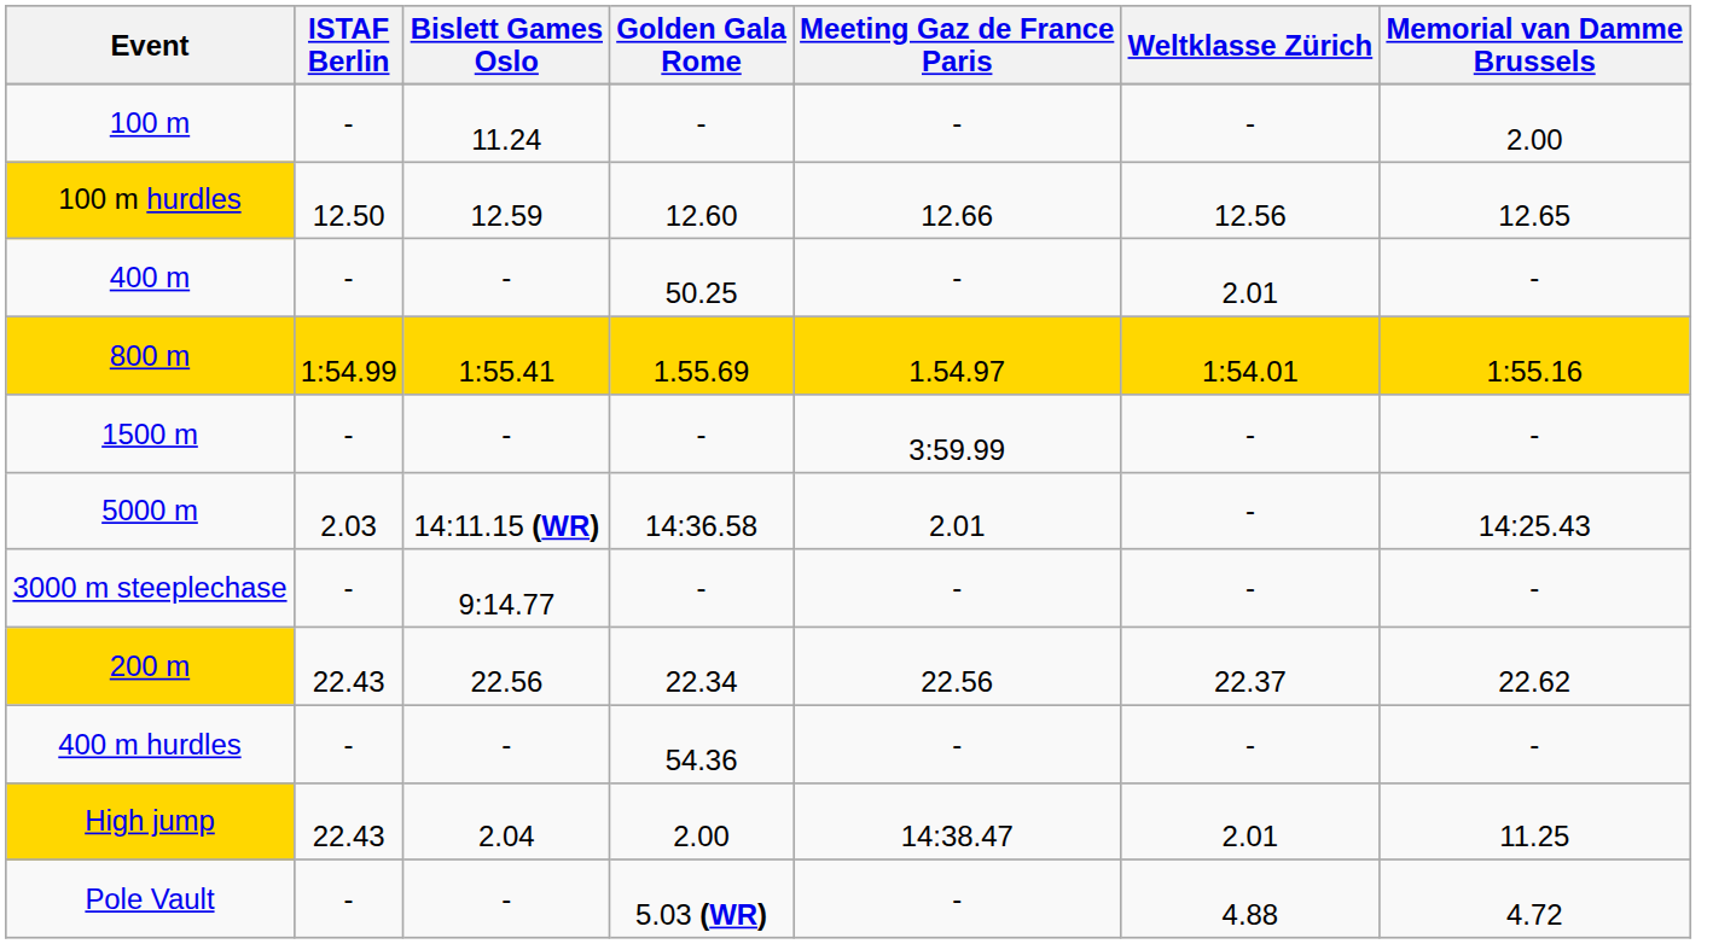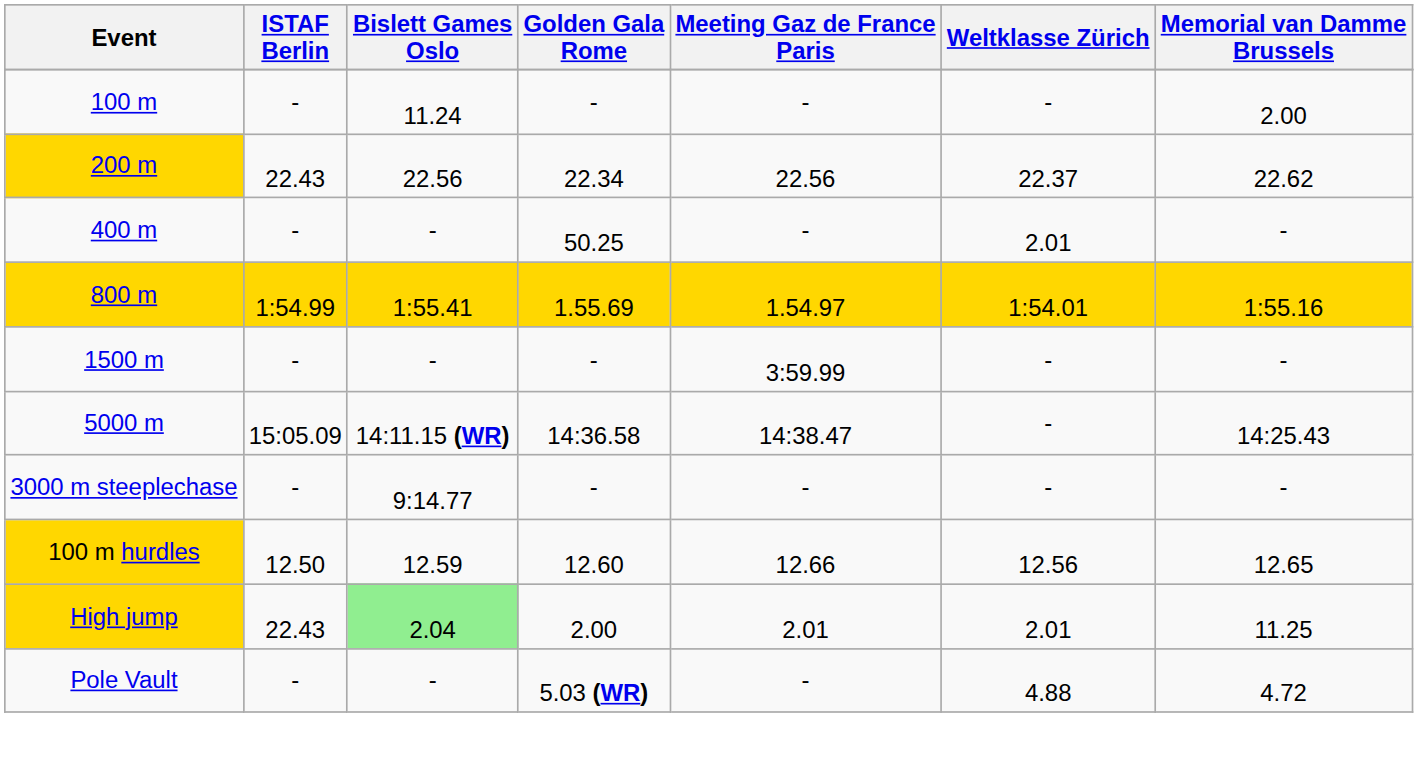 <table class="wikitable" style="text-align:center; font-size:90%">
 <tr>
 <th align="center"><strong>Event</strong></th>
 <th align="center"><strong><a href='#'>ISTAF</a><br><a href='#'>Berlin</a></strong></th>
 <th align="center"><strong><a href='#'>Bislett Games</a><br><a href='#'>Oslo</a></strong></th>
 <th align="center"><strong><a href='#'>Golden Gala</a><br><a href='#'>Rome</a></strong></th>
 <th align="center"><strong><a href='#'>Meeting Gaz de France</a><br><a href='#'>Paris</a></strong></th>
 <th align="center"><strong><a href='#'>Weltklasse Zürich</a></strong></th>
 <th align="center"><strong><a href='#'>Memorial van Damme</a><br><a href='#'>Brussels</a></strong></th>
 </tr>
 <tr>
 </tr>
 <tr>
 <td><a href='#'>100 m</a></td>
 <td> - </td>
 <td><br> 11.24</td>
 <td> - </td>
 <td> - </td>
 <td> - </td>
 <td><br> 2.00</td>
 </tr>
 <tr>
-<td bgcolor="gold">100 m <a href='#'>hurdles</a></td>
-<td><br> 12.50</td>
-<td><br> 12.59</td>
-<td><br> 12.60</td>
-<td><br> 12.66</td>
-<td><br> 12.56</td>
-<td><br> 12.65</td>
+<td bgcolor="gold"><a href='#'>200 m</a></td>
+<td><br> 22.43</td>
+<td><br> 22.56</td>
+<td><br> 22.34</td>
+<td><br> 22.56</td>
+<td><br> 22.37</td>
+<td><br> 22.62</td>
 </tr>
 <tr>
 <td><a href='#'>400 m</a></td>
 <td> - </td>
 <td> - </td>
 <td><br> 50.25</td>
 <td> - </td>
 <td><br> 2.01</td>
 <td> - </td>
 </tr>
 <tr>
 <td bgcolor="gold"><a href='#'>800 m</a></td>
 <td bgcolor="gold"><br> 1:54.99</td>
 <td bgcolor="gold"><br> 1:55.41</td>
 <td bgcolor="gold"><br> 1.55.69</td>
 <td bgcolor="gold"><br> 1.54.97</td>
 <td bgcolor="gold"><br> 1:54.01</td>
 <td bgcolor="gold"><br> 1:55.16</td>
 </tr>
 <tr>
 <td><a href='#'>1500 m</a></td>
 <td> - </td>
 <td> - </td>
 <td> - </td>
 <td><br> 3:59.99</td>
 <td> - </td>
 <td> - </td>
 </tr>
 <tr>
 <td><a href='#'>5000 m</a></td>
-<td><br> 2.03</td>
+<td><br> 15:05.09</td>
 <td><br> 14:11.15 <strong>(<a href='#'>WR</a>)</strong></td>
 <td><br> 14:36.58</td>
-<td><br> 2.01</td>
+<td><br> 14:38.47</td>
 <td> - </td>
 <td><br> 14:25.43</td>
 </tr>
 <tr>
 <td><a href='#'>3000 m steeplechase</a></td>
 <td> - </td>
 <td><br> 9:14.77</td>
 <td> - </td>
 <td> - </td>
 <td> - </td>
 <td> - </td>
 </tr>
 <tr>
-<td bgcolor="gold"><a href='#'>200 m</a></td>
-<td><br> 22.43</td>
-<td><br> 22.56</td>
-<td><br> 22.34</td>
-<td><br> 22.56</td>
-<td><br> 22.37</td>
-<td><br> 22.62</td>
-</tr>
-<tr>
-<td><a href='#'>400 m hurdles</a></td>
-<td> - </td>
-<td> - </td>
-<td><br> 54.36</td>
-<td> - </td>
-<td> - </td>
-<td> - </td>
+<td bgcolor="gold">100 m <a href='#'>hurdles</a></td>
+<td><br> 12.50</td>
+<td><br> 12.59</td>
+<td><br> 12.60</td>
+<td><br> 12.66</td>
+<td><br> 12.56</td>
+<td><br> 12.65</td>
 </tr>
 <tr>
 <td bgcolor="gold"><a href='#'>High jump</a></td>
 <td><br> 22.43</td>
-<td><br> 2.04</td>
+<td style="background: lightgreen;"><br> 2.04</td>
 <td><br> 2.00</td>
-<td><br> 14:38.47</td>
+<td><br> 2.01</td>
 <td><br> 2.01</td>
 <td><br> 11.25</td>
 </tr>
 <tr>
 <td><a href='#'>Pole Vault</a></td>
 <td> - </td>
 <td> - </td>
 <td><br> 5.03 <strong>(<a href='#'>WR</a>)</strong></td>
 <td> - </td>
 <td><br> 4.88</td>
 <td><br> 4.72</td>
 </tr>
 </table>
